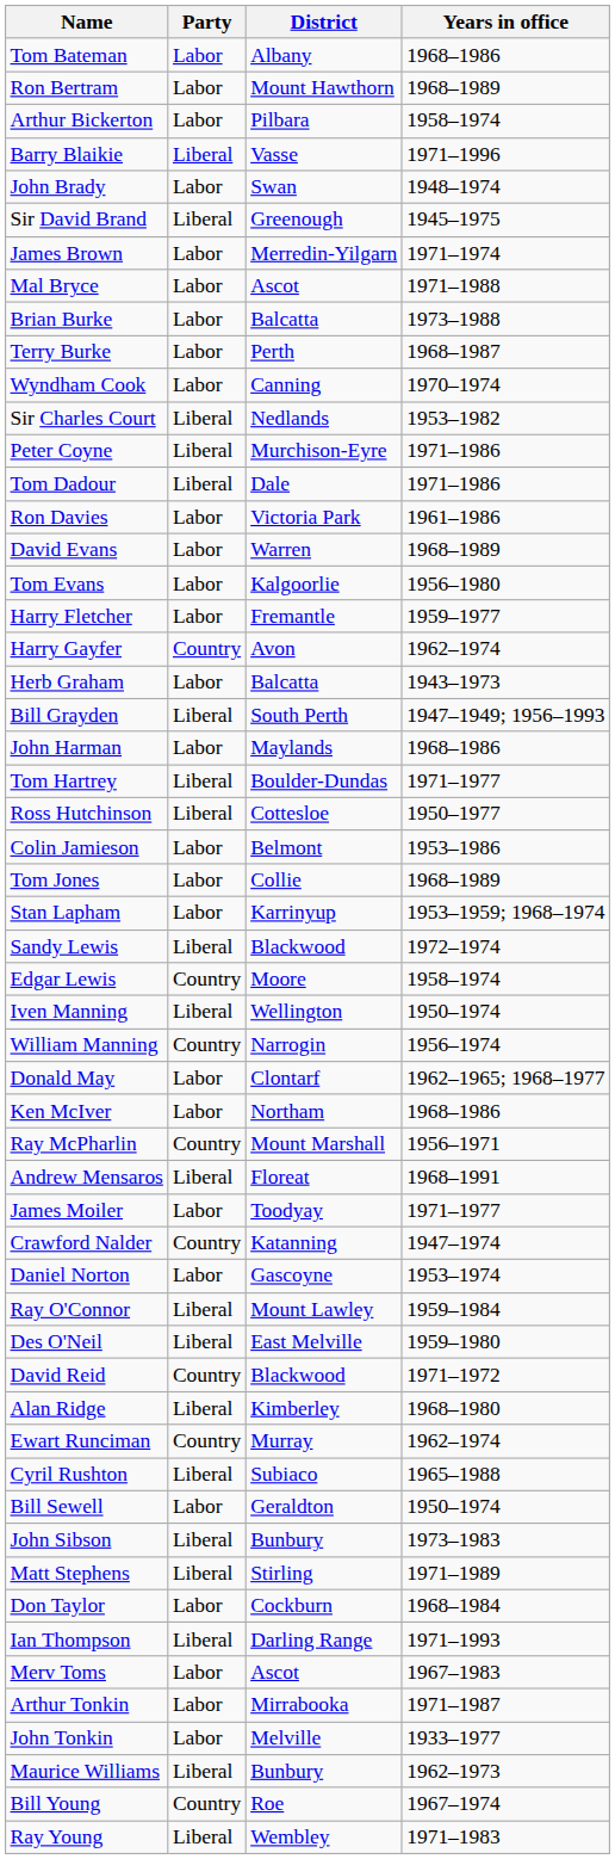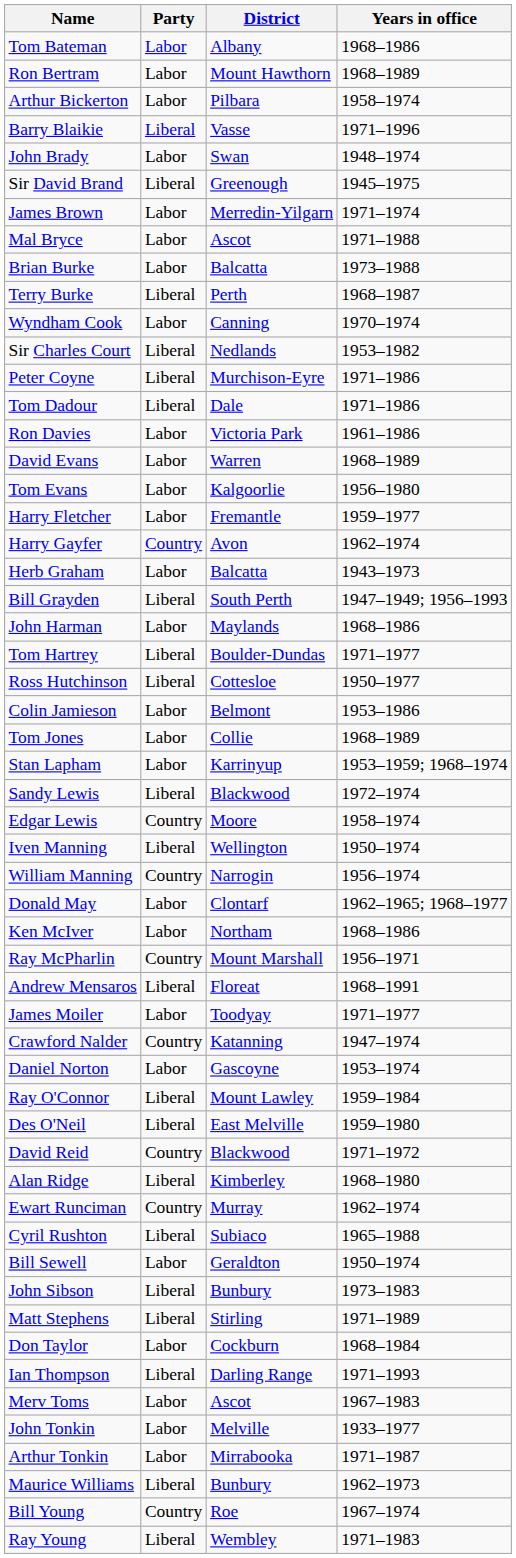 <table class="wikitable sortable">
 <tr>
 <th><strong>Name</strong></th>
 <th><strong>Party</strong></th>
 <th><strong><a href='#'>District</a></strong></th>
 <th><strong>Years in office</strong></th>
 </tr>
 <tr>
 <td><a href='#'>Tom Bateman</a></td>
 <td><a href='#'>Labor</a></td>
 <td><a href='#'>Albany</a></td>
 <td>1968–1986</td>
 </tr>
 <tr>
 <td><a href='#'>Ron Bertram</a></td>
 <td>Labor</td>
 <td><a href='#'>Mount Hawthorn</a></td>
 <td>1968–1989</td>
 </tr>
 <tr>
 <td><a href='#'>Arthur Bickerton</a></td>
 <td>Labor</td>
 <td><a href='#'>Pilbara</a></td>
 <td>1958–1974</td>
 </tr>
 <tr>
 <td><a href='#'>Barry Blaikie</a></td>
 <td><a href='#'>Liberal</a></td>
 <td><a href='#'>Vasse</a></td>
 <td>1971–1996</td>
 </tr>
 <tr>
 <td><a href='#'>John Brady</a></td>
 <td>Labor</td>
 <td><a href='#'>Swan</a></td>
 <td>1948–1974</td>
 </tr>
 <tr>
 <td>Sir <a href='#'>David Brand</a></td>
 <td>Liberal</td>
 <td><a href='#'>Greenough</a></td>
 <td>1945–1975</td>
 </tr>
 <tr>
 <td><a href='#'>James Brown</a></td>
 <td>Labor</td>
 <td><a href='#'>Merredin-Yilgarn</a></td>
 <td>1971–1974</td>
 </tr>
 <tr>
 <td><a href='#'>Mal Bryce</a></td>
 <td>Labor</td>
 <td><a href='#'>Ascot</a></td>
 <td>1971–1988</td>
 </tr>
 <tr>
 <td><a href='#'>Brian Burke</a></td>
 <td>Labor</td>
 <td><a href='#'>Balcatta</a></td>
 <td>1973–1988</td>
 </tr>
 <tr>
 <td><a href='#'>Terry Burke</a></td>
-<td>Labor</td>
+<td>Liberal</td>
 <td><a href='#'>Perth</a></td>
 <td>1968–1987</td>
 </tr>
 <tr>
 <td><a href='#'>Wyndham Cook</a></td>
 <td>Labor</td>
 <td><a href='#'>Canning</a></td>
 <td>1970–1974</td>
 </tr>
 <tr>
 <td>Sir <a href='#'>Charles Court</a></td>
 <td>Liberal</td>
 <td><a href='#'>Nedlands</a></td>
 <td>1953–1982</td>
 </tr>
 <tr>
 <td><a href='#'>Peter Coyne</a></td>
 <td>Liberal</td>
 <td><a href='#'>Murchison-Eyre</a></td>
 <td>1971–1986</td>
 </tr>
 <tr>
 <td><a href='#'>Tom Dadour</a></td>
 <td>Liberal</td>
 <td><a href='#'>Dale</a></td>
 <td>1971–1986</td>
 </tr>
 <tr>
 <td><a href='#'>Ron Davies</a></td>
 <td>Labor</td>
 <td><a href='#'>Victoria Park</a></td>
 <td>1961–1986</td>
 </tr>
 <tr>
 <td><a href='#'>David Evans</a></td>
 <td>Labor</td>
 <td><a href='#'>Warren</a></td>
 <td>1968–1989</td>
 </tr>
 <tr>
 <td><a href='#'>Tom Evans</a></td>
 <td>Labor</td>
 <td><a href='#'>Kalgoorlie</a></td>
 <td>1956–1980</td>
 </tr>
 <tr>
 <td><a href='#'>Harry Fletcher</a></td>
 <td>Labor</td>
 <td><a href='#'>Fremantle</a></td>
 <td>1959–1977</td>
 </tr>
 <tr>
 <td><a href='#'>Harry Gayfer</a></td>
 <td><a href='#'>Country</a></td>
 <td><a href='#'>Avon</a></td>
 <td>1962–1974</td>
 </tr>
 <tr>
 <td><a href='#'>Herb Graham</a></td>
 <td>Labor</td>
 <td><a href='#'>Balcatta</a></td>
 <td>1943–1973</td>
 </tr>
 <tr>
 <td><a href='#'>Bill Grayden</a></td>
 <td>Liberal</td>
 <td><a href='#'>South Perth</a></td>
 <td>1947–1949; 1956–1993</td>
 </tr>
 <tr>
 <td><a href='#'>John Harman</a></td>
 <td>Labor</td>
 <td><a href='#'>Maylands</a></td>
 <td>1968–1986</td>
 </tr>
 <tr>
 <td><a href='#'>Tom Hartrey</a></td>
 <td>Liberal</td>
 <td><a href='#'>Boulder-Dundas</a></td>
 <td>1971–1977</td>
 </tr>
 <tr>
 <td><a href='#'>Ross Hutchinson</a></td>
 <td>Liberal</td>
 <td><a href='#'>Cottesloe</a></td>
 <td>1950–1977</td>
 </tr>
 <tr>
 <td><a href='#'>Colin Jamieson</a></td>
 <td>Labor</td>
 <td><a href='#'>Belmont</a></td>
 <td>1953–1986</td>
 </tr>
 <tr>
 <td><a href='#'>Tom Jones</a></td>
 <td>Labor</td>
 <td><a href='#'>Collie</a></td>
 <td>1968–1989</td>
 </tr>
 <tr>
 <td><a href='#'>Stan Lapham</a></td>
 <td>Labor</td>
 <td><a href='#'>Karrinyup</a></td>
 <td>1953–1959; 1968–1974</td>
 </tr>
 <tr>
 <td><a href='#'>Sandy Lewis</a></td>
 <td>Liberal</td>
 <td><a href='#'>Blackwood</a></td>
 <td>1972–1974</td>
 </tr>
 <tr>
 <td><a href='#'>Edgar Lewis</a></td>
 <td>Country</td>
 <td><a href='#'>Moore</a></td>
 <td>1958–1974</td>
 </tr>
 <tr>
 <td><a href='#'>Iven Manning</a></td>
 <td>Liberal</td>
 <td><a href='#'>Wellington</a></td>
 <td>1950–1974</td>
 </tr>
 <tr>
 <td><a href='#'>William Manning</a></td>
 <td>Country</td>
 <td><a href='#'>Narrogin</a></td>
 <td>1956–1974</td>
 </tr>
 <tr>
 <td><a href='#'>Donald May</a></td>
 <td>Labor</td>
 <td><a href='#'>Clontarf</a></td>
 <td>1962–1965; 1968–1977</td>
 </tr>
 <tr>
 <td><a href='#'>Ken McIver</a></td>
 <td>Labor</td>
 <td><a href='#'>Northam</a></td>
 <td>1968–1986</td>
 </tr>
 <tr>
 <td><a href='#'>Ray McPharlin</a></td>
 <td>Country</td>
 <td><a href='#'>Mount Marshall</a></td>
 <td>1956–1971</td>
 </tr>
 <tr>
 <td><a href='#'>Andrew Mensaros</a></td>
 <td>Liberal</td>
 <td><a href='#'>Floreat</a></td>
 <td>1968–1991</td>
 </tr>
 <tr>
 <td><a href='#'>James Moiler</a></td>
 <td>Labor</td>
 <td><a href='#'>Toodyay</a></td>
 <td>1971–1977</td>
 </tr>
 <tr>
 <td><a href='#'>Crawford Nalder</a></td>
 <td>Country</td>
 <td><a href='#'>Katanning</a></td>
 <td>1947–1974</td>
 </tr>
 <tr>
 <td><a href='#'>Daniel Norton</a></td>
 <td>Labor</td>
 <td><a href='#'>Gascoyne</a></td>
 <td>1953–1974</td>
 </tr>
 <tr>
 <td><a href='#'>Ray O'Connor</a></td>
 <td>Liberal</td>
 <td><a href='#'>Mount Lawley</a></td>
 <td>1959–1984</td>
 </tr>
 <tr>
 <td><a href='#'>Des O'Neil</a></td>
 <td>Liberal</td>
 <td><a href='#'>East Melville</a></td>
 <td>1959–1980</td>
 </tr>
 <tr>
 <td><a href='#'>David Reid</a></td>
 <td>Country</td>
 <td><a href='#'>Blackwood</a></td>
 <td>1971–1972</td>
 </tr>
 <tr>
 <td><a href='#'>Alan Ridge</a></td>
 <td>Liberal</td>
 <td><a href='#'>Kimberley</a></td>
 <td>1968–1980</td>
 </tr>
 <tr>
 <td><a href='#'>Ewart Runciman</a></td>
 <td>Country</td>
 <td><a href='#'>Murray</a></td>
 <td>1962–1974</td>
 </tr>
 <tr>
 <td><a href='#'>Cyril Rushton</a></td>
 <td>Liberal</td>
 <td><a href='#'>Subiaco</a></td>
 <td>1965–1988</td>
 </tr>
 <tr>
 <td><a href='#'>Bill Sewell</a></td>
 <td>Labor</td>
 <td><a href='#'>Geraldton</a></td>
 <td>1950–1974</td>
 </tr>
 <tr>
 <td><a href='#'>John Sibson</a></td>
 <td>Liberal</td>
 <td><a href='#'>Bunbury</a></td>
 <td>1973–1983</td>
 </tr>
 <tr>
 <td><a href='#'>Matt Stephens</a></td>
 <td>Liberal</td>
 <td><a href='#'>Stirling</a></td>
 <td>1971–1989</td>
 </tr>
 <tr>
 <td><a href='#'>Don Taylor</a></td>
 <td>Labor</td>
 <td><a href='#'>Cockburn</a></td>
 <td>1968–1984</td>
 </tr>
 <tr>
 <td><a href='#'>Ian Thompson</a></td>
 <td>Liberal</td>
 <td><a href='#'>Darling Range</a></td>
 <td>1971–1993</td>
 </tr>
 <tr>
 <td><a href='#'>Merv Toms</a></td>
 <td>Labor</td>
 <td><a href='#'>Ascot</a></td>
 <td>1967–1983</td>
 </tr>
 <tr>
+<td><a href='#'>John Tonkin</a></td>
+<td>Labor</td>
+<td><a href='#'>Melville</a></td>
+<td>1933–1977</td>
+</tr>
+<tr>
 <td><a href='#'>Arthur Tonkin</a></td>
 <td>Labor</td>
 <td><a href='#'>Mirrabooka</a></td>
 <td>1971–1987</td>
-</tr>
-<tr>
-<td><a href='#'>John Tonkin</a></td>
-<td>Labor</td>
-<td><a href='#'>Melville</a></td>
-<td>1933–1977</td>
 </tr>
 <tr>
 <td><a href='#'>Maurice Williams</a></td>
 <td>Liberal</td>
 <td><a href='#'>Bunbury</a></td>
 <td>1962–1973</td>
 </tr>
 <tr>
 <td><a href='#'>Bill Young</a></td>
 <td>Country</td>
 <td><a href='#'>Roe</a></td>
 <td>1967–1974</td>
 </tr>
 <tr>
 <td><a href='#'>Ray Young</a></td>
 <td>Liberal</td>
 <td><a href='#'>Wembley</a></td>
 <td>1971–1983</td>
 </tr>
 </table>
